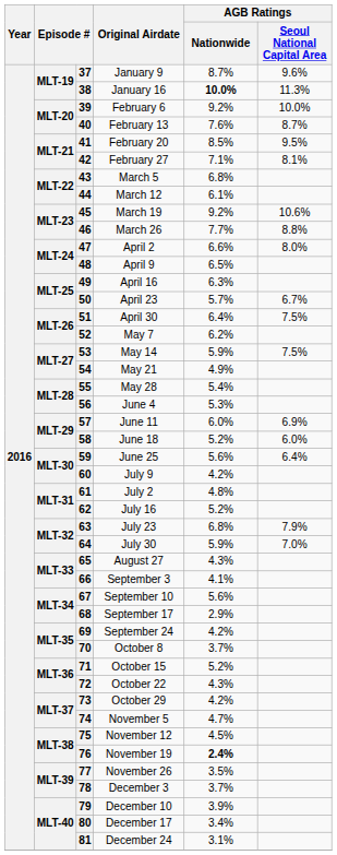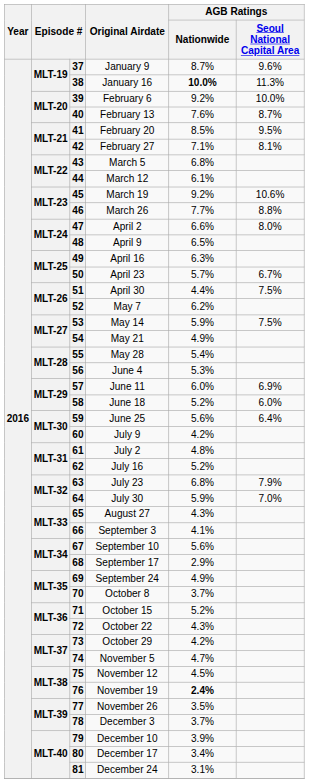 <table class=wikitable style="text-align:center">
 <tr>
 <th rowspan="2">Year</th>
 <th rowspan="2" colspan="2">Episode #</th>
 <th rowspan="2" width=124>Original Airdate</th>
 <th colspan="2">AGB Ratings</th>
 </tr>
 <tr>
 <th width=100>Nationwide</th>
 <th width=100><a href='#'>Seoul National Capital Area</a></th>
 </tr>
 <tr>
 <th rowspan="45">2016</th>
 <th rowspan="2">MLT-19</th>
 <th>37</th>
 <td>January 9</td>
 <td>8.7%</td>
 <td>9.6%</td>
 </tr>
 <tr>
 <th>38</th>
 <td>January 16</td>
 <td><span><strong>10.0%</strong></span></td>
 <td>11.3%</td>
 </tr>
 <tr>
 <th rowspan="2">MLT-20</th>
 <th>39</th>
 <td>February 6</td>
 <td>9.2%</td>
 <td>10.0%</td>
 </tr>
 <tr>
 <th>40</th>
 <td>February 13</td>
 <td>7.6%</td>
 <td>8.7%</td>
 </tr>
 <tr>
 <th rowspan="2">MLT-21</th>
 <th>41</th>
 <td>February 20</td>
 <td>8.5%</td>
 <td>9.5%</td>
 </tr>
 <tr>
 <th>42</th>
 <td>February 27</td>
 <td>7.1%</td>
 <td>8.1%</td>
 </tr>
 <tr>
 <th rowspan="2">MLT-22</th>
 <th>43</th>
 <td>March 5</td>
 <td>6.8%</td>
 <td></td>
 </tr>
 <tr>
 <th>44</th>
 <td>March 12</td>
 <td>6.1%</td>
 <td></td>
 </tr>
 <tr>
 <th rowspan="2">MLT-23</th>
 <th>45</th>
 <td>March 19</td>
 <td>9.2%</td>
 <td>10.6%</td>
 </tr>
 <tr>
 <th>46</th>
 <td>March 26</td>
 <td>7.7%</td>
 <td>8.8%</td>
 </tr>
 <tr>
 <th rowspan="2">MLT-24</th>
 <th>47</th>
 <td>April 2</td>
 <td>6.6%</td>
 <td>8.0%</td>
 </tr>
 <tr>
 <th>48</th>
 <td>April 9</td>
 <td>6.5%</td>
 <td></td>
 </tr>
 <tr>
 <th rowspan="2">MLT-25</th>
 <th>49</th>
 <td>April 16</td>
 <td>6.3%</td>
 <td></td>
 </tr>
 <tr>
 <th>50</th>
 <td>April 23</td>
 <td>5.7%</td>
 <td>6.7%</td>
 </tr>
 <tr>
 <th rowspan="2">MLT-26</th>
 <th>51</th>
 <td>April 30</td>
-<td>6.4%</td>
+<td>4.4%</td>
 <td>7.5%</td>
 </tr>
 <tr>
 <th>52</th>
 <td>May 7</td>
 <td>6.2%</td>
 <td></td>
 </tr>
 <tr>
 <th rowspan="2">MLT-27</th>
 <th>53</th>
 <td>May 14</td>
 <td>5.9%</td>
 <td>7.5%</td>
 </tr>
 <tr>
 <th>54</th>
 <td>May 21</td>
 <td>4.9%</td>
 <td></td>
 </tr>
 <tr>
 <th rowspan="2">MLT-28</th>
 <th>55</th>
 <td>May 28</td>
 <td>5.4%</td>
 <td></td>
 </tr>
 <tr>
 <th>56</th>
 <td>June 4</td>
 <td>5.3%</td>
 <td></td>
 </tr>
 <tr>
 <th rowspan="2">MLT-29</th>
 <th>57</th>
 <td>June 11</td>
 <td>6.0%</td>
 <td>6.9%</td>
 </tr>
 <tr>
 <th>58</th>
 <td>June 18</td>
 <td>5.2%</td>
 <td>6.0%</td>
 </tr>
 <tr>
 <th rowspan="2">MLT-30</th>
 <th>59</th>
 <td>June 25</td>
 <td>5.6%</td>
 <td>6.4%</td>
 </tr>
 <tr>
 <th>60</th>
 <td>July 9</td>
 <td>4.2%</td>
 <td></td>
 </tr>
 <tr>
 <th rowspan="2">MLT-31</th>
 <th>61</th>
 <td>July 2</td>
 <td>4.8%</td>
 <td></td>
 </tr>
 <tr>
 <th>62</th>
 <td>July 16</td>
 <td>5.2%</td>
 <td></td>
 </tr>
 <tr>
 <th rowspan="2">MLT-32</th>
 <th>63</th>
 <td>July 23</td>
 <td>6.8%</td>
 <td>7.9%</td>
 </tr>
 <tr>
 <th>64</th>
 <td>July 30</td>
 <td>5.9%</td>
 <td>7.0%</td>
 </tr>
 <tr>
 <th rowspan="2">MLT-33</th>
 <th>65</th>
 <td>August 27</td>
 <td>4.3%</td>
 <td></td>
 </tr>
 <tr>
 <th>66</th>
 <td>September 3</td>
 <td>4.1%</td>
 <td></td>
 </tr>
 <tr>
 <th rowspan="2">MLT-34</th>
 <th>67</th>
 <td>September 10</td>
 <td>5.6%</td>
 <td></td>
 </tr>
 <tr>
 <th>68</th>
 <td>September 17</td>
 <td>2.9%</td>
 <td></td>
 </tr>
 <tr>
 <th rowspan="2">MLT-35</th>
 <th>69</th>
 <td>September 24</td>
-<td>4.2%</td>
+<td>4.9%</td>
 <td></td>
 </tr>
 <tr>
 <th>70</th>
 <td>October 8</td>
 <td>3.7%</td>
 <td></td>
 </tr>
 <tr>
 <th rowspan="2">MLT-36</th>
 <th>71</th>
 <td>October 15</td>
 <td>5.2%</td>
 <td></td>
 </tr>
 <tr>
 <th>72</th>
 <td>October 22</td>
 <td>4.3%</td>
 <td></td>
 </tr>
 <tr>
 <th rowspan="2">MLT-37</th>
 <th>73</th>
 <td>October 29</td>
 <td>4.2%</td>
 <td></td>
 </tr>
 <tr>
 <th>74</th>
 <td>November 5</td>
 <td>4.7%</td>
 <td></td>
 </tr>
 <tr>
 <th rowspan="2">MLT-38</th>
 <th>75</th>
 <td>November 12</td>
 <td>4.5%</td>
 <td></td>
 </tr>
 <tr>
 <th>76</th>
 <td>November 19</td>
 <td><span><strong>2.4%</strong></span></td>
 <td></td>
 </tr>
 <tr>
 <th rowspan="2">MLT-39</th>
 <th>77</th>
 <td>November 26</td>
 <td>3.5%</td>
 <td></td>
 </tr>
 <tr>
 <th>78</th>
 <td>December 3</td>
 <td>3.7%</td>
 <td></td>
 </tr>
 <tr>
 <th rowspan="3">MLT-40</th>
 <th>79</th>
 <td>December 10</td>
 <td>3.9%</td>
 <td></td>
 </tr>
 <tr>
 <th>80</th>
 <td>December 17</td>
 <td>3.4%</td>
 <td></td>
 </tr>
 <tr>
 <th>81</th>
 <td>December 24</td>
 <td>3.1%</td>
 <td></td>
 </tr>
 <tr>
 </tr>
 </table>
